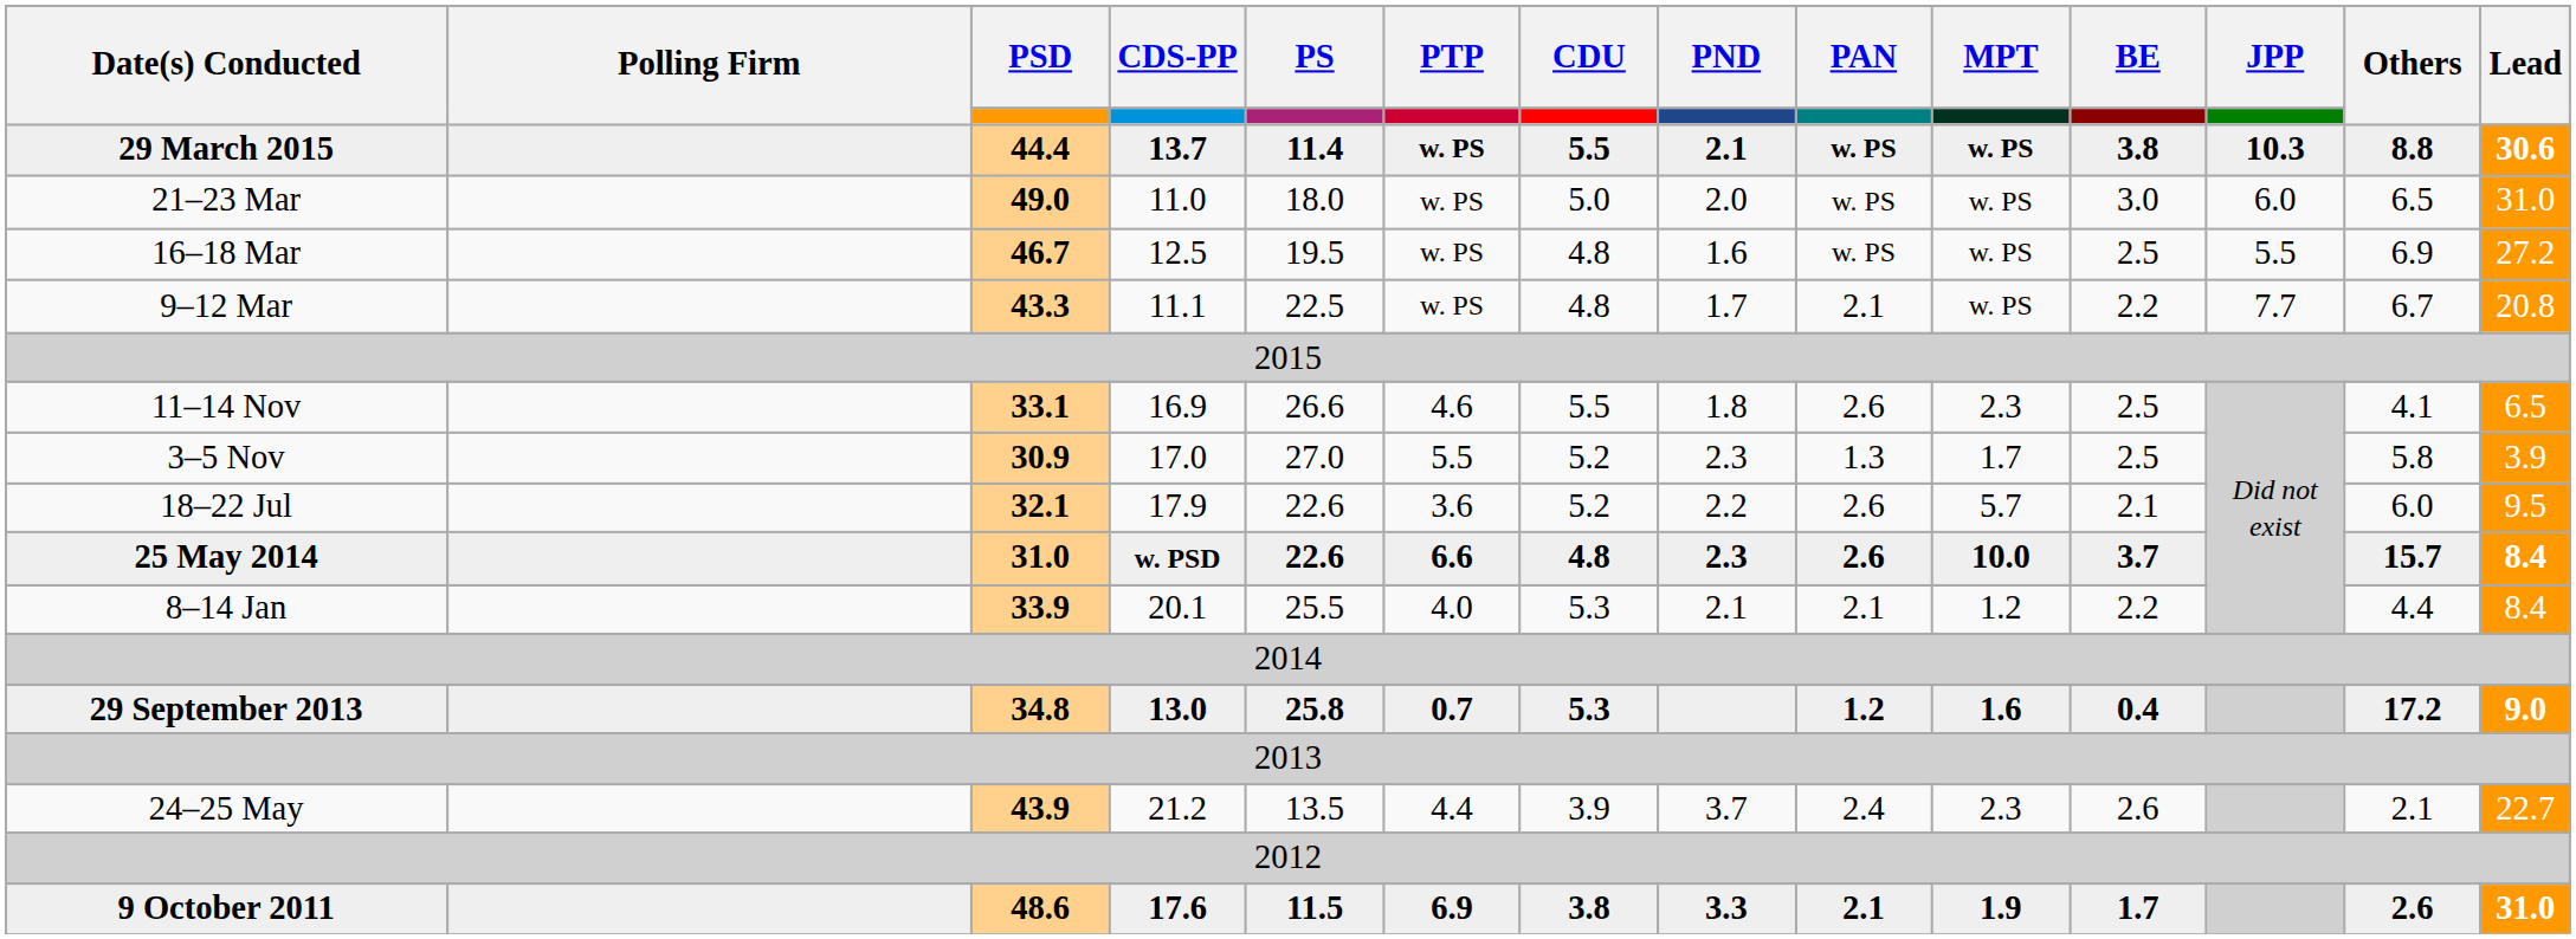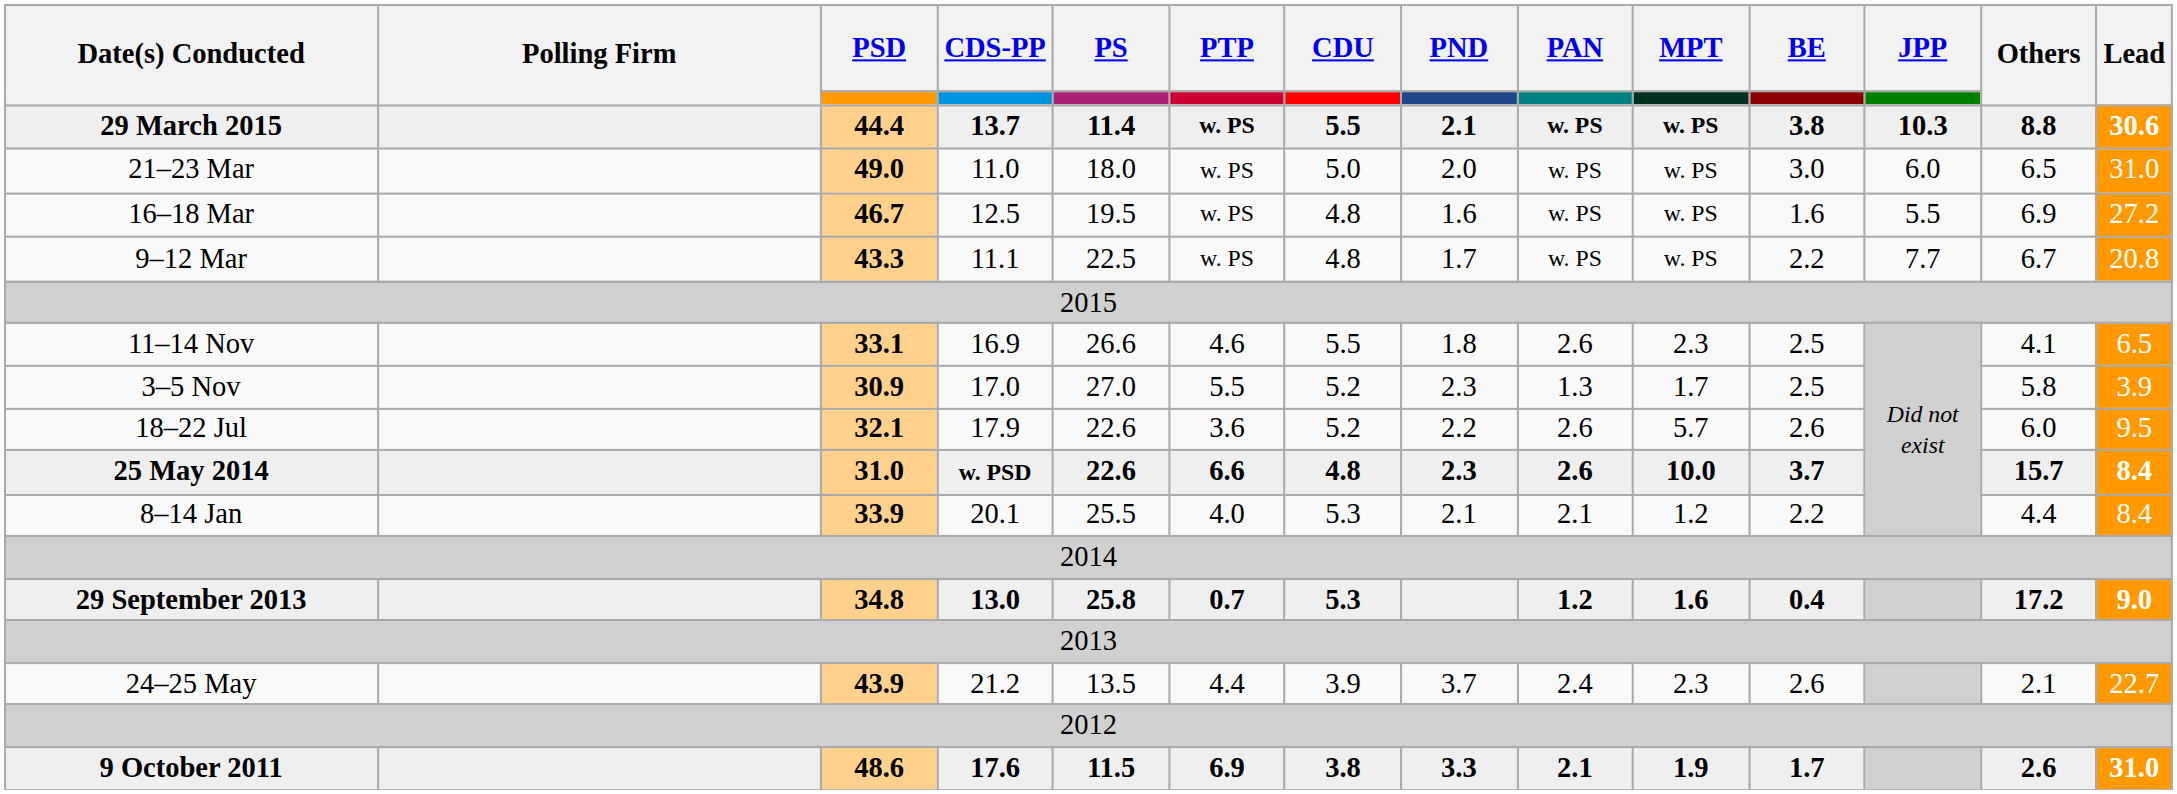 <table class="wikitable" style="text-align:center; font-size:87%; line-height:14px;">
 <tr style="height:42px;">
 <th style="width:175px;" rowspan="2">Date(s) Conducted</th>
 <th style="width:210px;" rowspan="2">Polling Firm</th>
 <th><a href='#'><span>PSD</span></a></th>
 <th><a href='#'><span>CDS-PP</span></a></th>
 <th><a href='#'><span>PS</span></a></th>
 <th><a href='#'><span>PTP</span></a></th>
 <th><a href='#'><span>CDU</span></a></th>
 <th><a href='#'><span>PND</span></a></th>
 <th><a href='#'><span>PAN</span></a></th>
 <th><a href='#'><span>MPT</span></a></th>
 <th><a href='#'><span>BE</span></a></th>
 <th><a href='#'><span>JPP</span></a></th>
 <th style="width:50px;" rowspan="2">Others</th>
 <th style="width:25px;" rowspan="2">Lead</th>
 </tr>
 <tr>
 <th style="background:#FF9900; width:50px;"></th>
 <th style="background:#0093DD; width:50px;"></th>
 <th style="background:#aa2277; width:50px;"></th>
 <th style="background:#CC0033; width:50px;"></th>
 <th style="background:red; width:50px;"></th>
 <th style="background:#1F468B; width:50px;"></th>
 <th style="background:teal; width:50px;"></th>
 <th style="background:#013220; width:50px;"></th>
 <th style="background:darkRed; width:50px;"></th>
 <th style="background:green; width:50px;"></th>
 </tr>
 <tr style="background:#EFEFEF; font-weight:bold;">
 <td align="center">29 March 2015</td>
 <td align="center"></td>
 <td align="center" style="background:#FFD18D">44.4</td>
 <td align="center">13.7</td>
 <td align="center">11.4</td>
 <td align="center"><small>w. PS</small></td>
 <td align="center">5.5</td>
 <td align="center">2.1</td>
 <td align="center"><small>w. PS</small></td>
 <td align="center"><small>w. PS</small></td>
 <td align="center">3.8</td>
 <td align="center">10.3</td>
 <td align="center">8.8</td>
 <td style="background:#FF9900; color:white">30.6</td>
 </tr>
 <tr>
 <td align="center">21–23 Mar</td>
 <td align="center"></td>
 <td align="center" style="background:#FFD18D"><strong>49.0</strong></td>
 <td align="center">11.0</td>
 <td align="center">18.0</td>
 <td align="center"><small>w. PS</small></td>
 <td align="center">5.0</td>
 <td align="center">2.0</td>
 <td align="center"><small>w. PS</small></td>
 <td align="center"><small>w. PS</small></td>
 <td align="center">3.0</td>
 <td align="center">6.0</td>
 <td align="center">6.5</td>
 <td style="background:#FF9900; color:white">31.0</td>
 </tr>
 <tr>
 <td align="center">16–18 Mar</td>
 <td align="center"></td>
 <td align="center" style="background:#FFD18D"><strong>46.7</strong></td>
 <td align="center">12.5</td>
 <td align="center">19.5</td>
 <td align="center"><small>w. PS</small></td>
 <td align="center">4.8</td>
 <td align="center">1.6</td>
 <td align="center"><small>w. PS</small></td>
 <td align="center"><small>w. PS</small></td>
-<td align="center">2.5</td>
+<td align="center">1.6</td>
 <td align="center">5.5</td>
 <td align="center">6.9</td>
 <td style="background:#FF9900; color:white">27.2</td>
 </tr>
 <tr>
 <td align="center">9–12 Mar</td>
 <td align="center"></td>
 <td align="center" style="background:#FFD18D"><strong>43.3</strong></td>
 <td align="center">11.1</td>
 <td align="center">22.5</td>
 <td align="center"><small>w. PS</small></td>
 <td align="center">4.8</td>
 <td align="center">1.7</td>
-<td align="center">2.1</td>
+<td align="center"><small>w. PS</small></td>
 <td align="center"><small>w. PS</small></td>
 <td align="center">2.2</td>
 <td align="center">7.7</td>
 <td align="center">6.7</td>
 <td style="background:#FF9900; color:white">20.8</td>
 </tr>
 <tr>
 <td colspan="16" style="background:#D0D0D0; color:black">2015</td>
 </tr>
 <tr>
 <td align="center">11–14 Nov</td>
 <td align="center"></td>
 <td align="center" style="background:#FFD18D"><strong>33.1</strong></td>
 <td align="center">16.9</td>
 <td align="center">26.6</td>
 <td align="center">4.6</td>
 <td align="center">5.5</td>
 <td align="center">1.8</td>
 <td align="center">2.6</td>
 <td align="center">2.3</td>
 <td align="center">2.5</td>
 <td style="background:#D0D0D0; width:1px;" rowspan="5"><small><em>Did not exist</em></small></td>
 <td align="center">4.1</td>
 <td style="background:#FF9900; color:white">6.5</td>
 </tr>
 <tr>
 <td align="center">3–5 Nov</td>
 <td align="center"></td>
 <td align="center" style="background:#FFD18D"><strong>30.9</strong></td>
 <td align="center">17.0</td>
 <td align="center">27.0</td>
 <td align="center">5.5</td>
 <td align="center">5.2</td>
 <td align="center">2.3</td>
 <td align="center">1.3</td>
 <td align="center">1.7</td>
 <td align="center">2.5</td>
 <td align="center">5.8</td>
 <td style="background:#FF9900; color:white">3.9</td>
 </tr>
 <tr>
 <td align="center">18–22 Jul</td>
 <td align="center"></td>
 <td align="center" style="background:#FFD18D"><strong>32.1</strong></td>
 <td align="center">17.9</td>
 <td align="center">22.6</td>
 <td align="center">3.6</td>
 <td align="center">5.2</td>
 <td align="center">2.2</td>
 <td align="center">2.6</td>
 <td align="center">5.7</td>
-<td align="center">2.1</td>
+<td align="center">2.6</td>
 <td align="center">6.0</td>
 <td style="background:#FF9900; color:white">9.5</td>
 </tr>
 <tr style="background:#EFEFEF; font-weight:bold;">
 <td align="center">25 May 2014</td>
 <td align="center"></td>
 <td align="center" style="background:#FFD18D">31.0</td>
 <td align="center"><small>w. PSD</small></td>
 <td align="center">22.6</td>
 <td align="center">6.6</td>
 <td align="center">4.8</td>
 <td align="center">2.3</td>
 <td align="center">2.6</td>
 <td align="center">10.0</td>
 <td align="center">3.7</td>
 <td align="center">15.7</td>
 <td style="background:#FF9900; color:white">8.4</td>
 </tr>
 <tr>
 <td align="center">8–14 Jan</td>
 <td align="center"></td>
 <td align="center" style="background:#FFD18D"><strong>33.9</strong></td>
 <td align="center">20.1</td>
 <td align="center">25.5</td>
 <td align="center">4.0</td>
 <td align="center">5.3</td>
 <td align="center">2.1</td>
 <td align="center">2.1</td>
 <td align="center">1.2</td>
 <td align="center">2.2</td>
 <td align="center">4.4</td>
 <td style="background:#FF9900; color:white">8.4</td>
 </tr>
 <tr>
 <td colspan="16" style="background:#D0D0D0; color:black">2014</td>
 </tr>
 <tr>
 </tr>
 <tr style="background:#EFEFEF; font-weight:bold;">
 <td>29 September 2013</td>
 <td></td>
 <td align="center" style="background:#FFD18D">34.8</td>
 <td align="center">13.0</td>
 <td align="center">25.8</td>
 <td align="center">0.7</td>
 <td align="center">5.3</td>
 <td></td>
 <td align="center">1.2</td>
 <td align="center">1.6</td>
 <td align="center">0.4</td>
 <td style="background:#D0D0D0; width:1px;"></td>
 <td align="center">17.2</td>
 <td style="background:#FF9900; color:white">9.0</td>
 </tr>
 <tr>
 <td colspan="16" style="background:#D0D0D0; color:black">2013</td>
 </tr>
 <tr>
 <td align="center">24–25 May</td>
 <td align="center"></td>
 <td align="center" style="background:#FFD18D"><strong>43.9</strong></td>
 <td align="center">21.2</td>
 <td align="center">13.5</td>
 <td align="center">4.4</td>
 <td align="center">3.9</td>
 <td align="center">3.7</td>
 <td align="center">2.4</td>
 <td align="center">2.3</td>
 <td align="center">2.6</td>
 <td style="background:#D0D0D0; width:1px;"></td>
 <td align="center">2.1</td>
 <td style="background:#FF9900; color:white">22.7</td>
 </tr>
 <tr>
 <td colspan="16" style="background:#D0D0D0; color:black">2012</td>
 </tr>
 <tr style="background:#EFEFEF; font-weight:bold;">
 <td align="center">9 October 2011</td>
 <td align="center"></td>
 <td align="center" style="background:#FFD18D">48.6</td>
 <td align="center">17.6</td>
 <td align="center">11.5</td>
 <td align="center">6.9</td>
 <td align="center">3.8</td>
 <td align="center">3.3</td>
 <td align="center">2.1</td>
 <td align="center">1.9</td>
 <td align="center">1.7</td>
 <td style="background:#D0D0D0; width:1px;"></td>
 <td align="center">2.6</td>
 <td style="background:#FF9900; color:white">31.0</td>
 </tr>
 </table>
